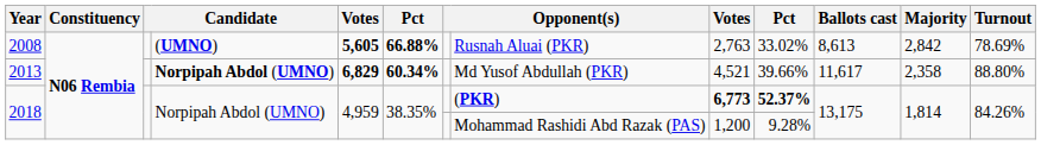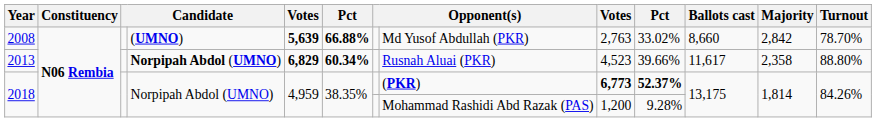 <table class="wikitable" style="margin:0.5em ; font-size:95%">
 <tr>
 <th>Year</th>
 <th>Constituency</th>
 <th colspan=2>Candidate</th>
 <th>Votes</th>
 <th>Pct</th>
 <th colspan=2>Opponent(s)</th>
 <th>Votes</th>
 <th>Pct</th>
 <th>Ballots cast</th>
 <th>Majority</th>
 <th>Turnout</th>
 </tr>
 <tr>
 <td><a href='#'>2008</a></td>
 <td rowspan=4><strong>N06 <a href='#'>Rembia</a></strong></td>
 <td></td>
 <td> (<a href='#'><strong>UMNO</strong></a>)</td>
-<td align="right"><strong>5,605</strong></td>
+<td align="right"><strong>5,639</strong></td>
 <td><strong>66.88%</strong></td>
 <td></td>
-<td><a href='#'>Rusnah Aluai</a> (<a href='#'>PKR</a>)</td>
+<td>Md Yusof Abdullah (<a href='#'>PKR</a>)</td>
 <td align="right">2,763</td>
 <td>33.02%</td>
-<td>8,613</td>
+<td>8,660</td>
 <td>2,842</td>
-<td>78.69%</td>
+<td>78.70%</td>
 </tr>
 <tr>
 <td><a href='#'>2013</a></td>
 <td></td>
 <td><strong>Norpipah Abdol</strong> (<a href='#'><strong>UMNO</strong></a>)</td>
 <td align="right"><strong>6,829</strong></td>
 <td><strong>60.34%</strong></td>
 <td></td>
-<td>Md Yusof Abdullah (<a href='#'>PKR</a>)</td>
-<td align="right">4,521</td>
+<td><a href='#'>Rusnah Aluai</a> (<a href='#'>PKR</a>)</td>
+<td align="right">4,523</td>
 <td>39.66%</td>
 <td>11,617</td>
 <td>2,358</td>
 <td>88.80%</td>
 </tr>
 <tr>
 <td rowspan=2><a href='#'>2018</a></td>
 <td rowspan=2 ></td>
 <td rowspan=2>Norpipah Abdol  (<a href='#'>UMNO</a>)</td>
 <td rowspan=2 align="right">4,959</td>
 <td rowspan=2>38.35%</td>
 <td></td>
 <td> (<a href='#'><strong>PKR</strong></a>)</td>
 <td align="right"><strong>6,773</strong></td>
 <td><strong>52.37%</strong></td>
 <td rowspan=2>13,175</td>
 <td rowspan=2>1,814</td>
 <td rowspan=2>84.26%</td>
 </tr>
 <tr>
 <td></td>
 <td>Mohammad Rashidi Abd Razak (<a href='#'>PAS</a>)</td>
 <td align="right">1,200</td>
 <td align=right>9.28%</td>
 </tr>
 </table>
